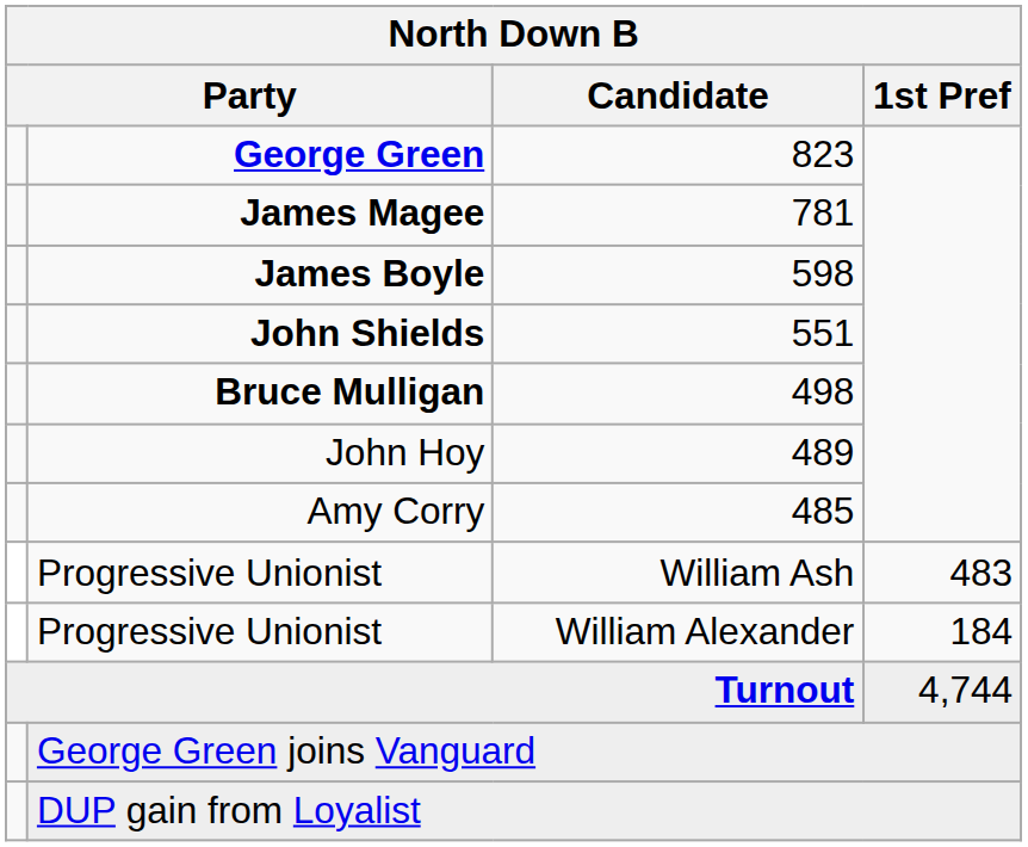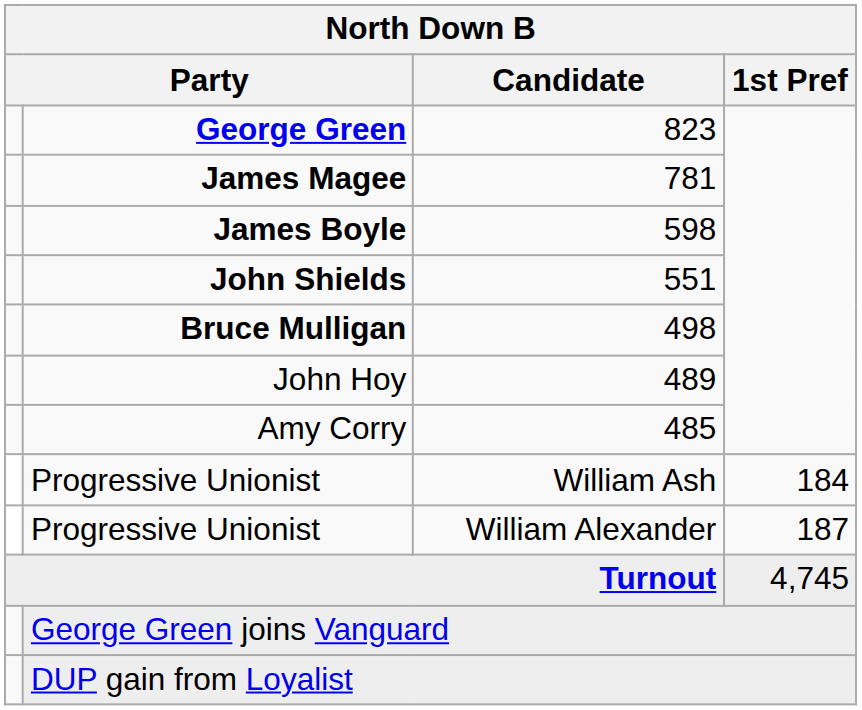 <table class="wikitable">
 <tr>
 <th colspan="4" align="center">North Down B</th>
 </tr>
 <tr>
 <th colspan="2" align="center" width=200>Party</th>
 <th width=150>Candidate</th>
 <th width=60>1st Pref</th>
 </tr>
 <tr>
 <td></td>
 <td align="right"><strong><a href='#'>George Green</a></strong></td>
 <td align="right">823</td>
 </tr>
 <tr>
 <td></td>
 <td align="right"><strong>James Magee</strong></td>
 <td align="right">781</td>
 </tr>
 <tr>
 <td></td>
 <td align="right"><strong>James Boyle</strong></td>
 <td align="right">598</td>
 </tr>
 <tr>
 <td></td>
 <td align="right"><strong>John Shields</strong></td>
 <td align="right">551</td>
 </tr>
 <tr>
 <td></td>
 <td align="right"><strong>Bruce Mulligan</strong></td>
 <td align="right">498</td>
 </tr>
 <tr>
 <td></td>
 <td align="right">John Hoy</td>
 <td align="right">489</td>
 </tr>
 <tr>
 <td></td>
 <td align="right">Amy Corry</td>
 <td align="right">485</td>
 </tr>
 <tr>
 <td style="background-color: #FFFFFF"></td>
 <td>Progressive Unionist</td>
 <td align="right">William Ash</td>
-<td align="right">483</td>
+<td align="right">184</td>
 </tr>
 <tr>
 <td style="background-color: #FFFFFF"></td>
 <td>Progressive Unionist</td>
 <td align="right">William Alexander</td>
-<td align="right">184</td>
+<td align="right">187</td>
 </tr>
 <tr bgcolor="EEEEEE">
 <td colspan=3 align="right"><strong><a href='#'>Turnout</a></strong></td>
-<td align="right">4,744</td>
+<td align="right">4,745</td>
 </tr>
 <tr>
 <td bgcolor=></td>
 <td colspan=3 bgcolor="EEEEEE"><a href='#'>George Green</a> joins <a href='#'>Vanguard</a></td>
 </tr>
 <tr>
 <td bgcolor=></td>
 <td colspan=3 bgcolor="EEEEEE"><a href='#'>DUP</a> gain from <a href='#'>Loyalist</a></td>
 </tr>
 </table>
